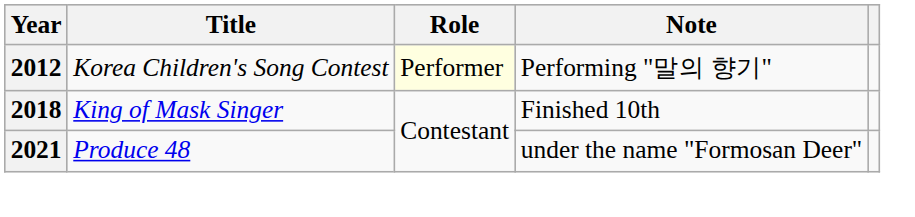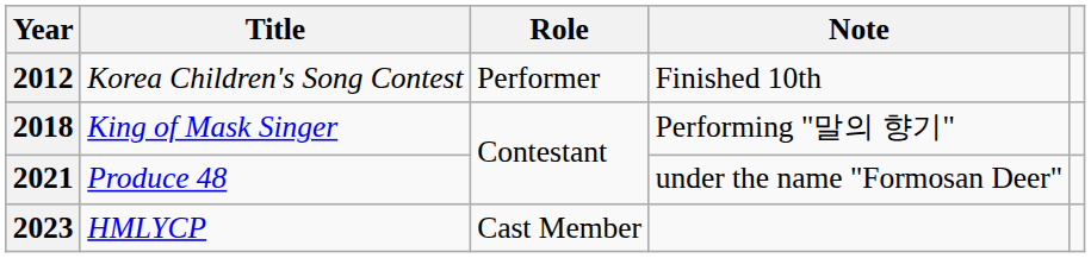 <table class="wikitable plainrowheaders sortable">
 <tr>
 <th scope="col">Year</th>
 <th scope="col">Title</th>
 <th scope="col">Role</th>
 <th scope="col">Note</th>
 <th scope="col" class="unsortable"></th>
 </tr>
 <tr>
 <th scope="row">2012</th>
 <td><em>Korea Children's Song Contest</em></td>
-<td style="background: lightyellow;">Performer</td>
-<td>Performing "말의 향기"</td>
+<td>Performer</td>
+<td>Finished 10th</td>
 <td></td>
 </tr>
 <tr>
 <th scope="row">2018</th>
 <td><em><a href='#'>King of Mask Singer</a></em></td>
 <td rowspan="2">Contestant</td>
-<td>Finished 10th</td>
+<td>Performing "말의 향기"</td>
 <td></td>
 </tr>
 <tr>
 <th scope="row">2021</th>
 <td><em><a href='#'>Produce 48</a></em></td>
 <td>under the name "Formosan Deer"</td>
 <td></td>
 </tr>
+<tr>
+<th scope="row">2023</th>
+<td><em><a href='#'>HMLYCP</a></em></td>
+<td>Cast Member</td>
+<td></td>
+<td></td>
+</tr>
 </table>
